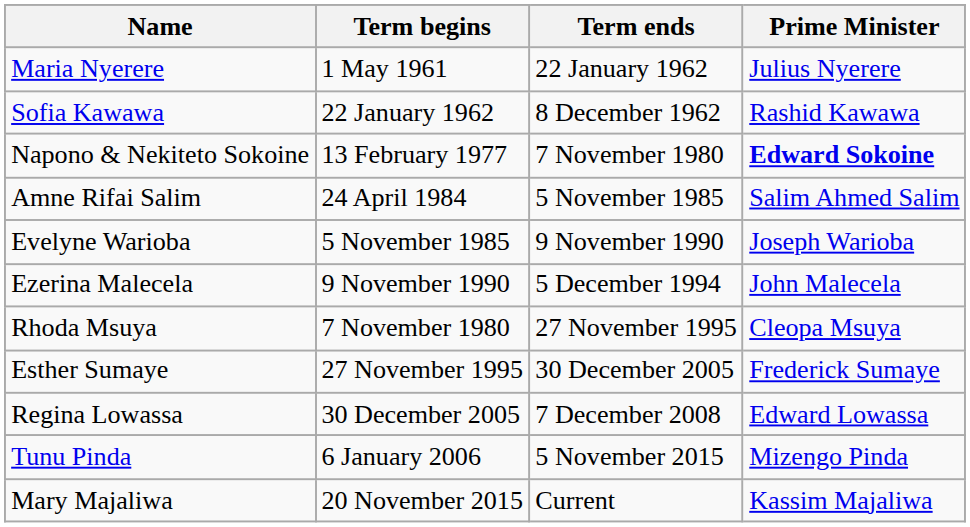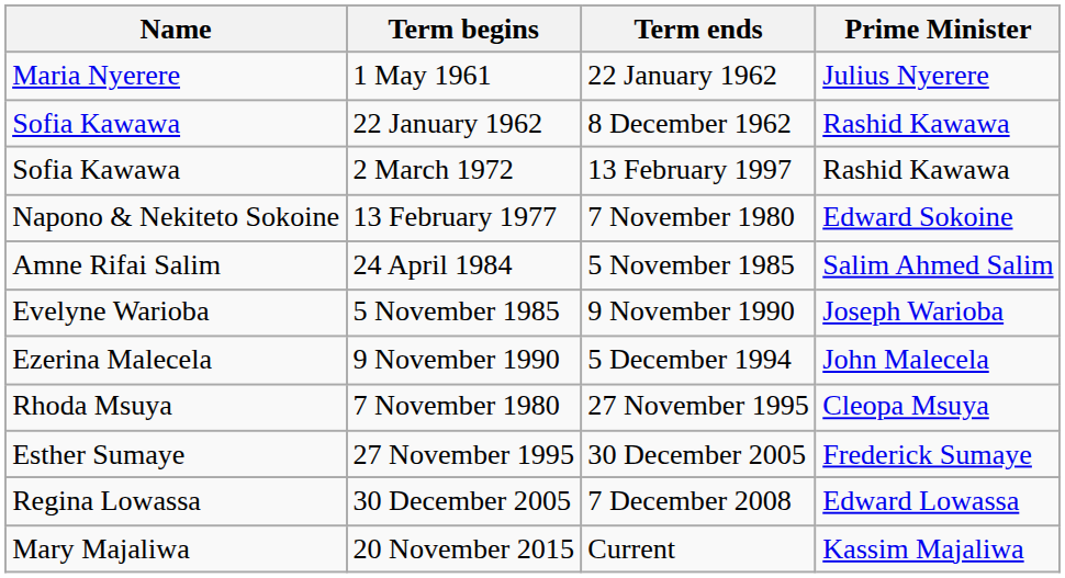 <table class="wikitable" style="font-size:85%;">
 <tr>
 <th>Name</th>
 <th>Term begins</th>
 <th>Term ends</th>
 <th>Prime Minister</th>
 </tr>
 <tr>
 <td><a href='#'>Maria Nyerere</a></td>
 <td>1 May 1961</td>
 <td>22 January 1962</td>
 <td><a href='#'>Julius Nyerere</a></td>
 </tr>
 <tr>
 <td><a href='#'>Sofia Kawawa</a></td>
 <td>22 January 1962</td>
 <td>8 December 1962</td>
 <td><a href='#'>Rashid Kawawa</a></td>
 </tr>
 <tr>
+<td>Sofia Kawawa</td>
+<td>2 March 1972</td>
+<td>13 February 1997</td>
+<td>Rashid Kawawa</td>
+</tr>
+<tr>
 <td>Napono & Nekiteto Sokoine</td>
 <td>13 February 1977</td>
 <td>7 November 1980</td>
-<td><strong><a href='#'>Edward Sokoine</a></strong></td>
+<td><a href='#'>Edward Sokoine</a></td>
 </tr>
 <tr>
 <td>Amne Rifai Salim </td>
 <td>24 April 1984</td>
 <td>5 November 1985</td>
 <td><a href='#'>Salim Ahmed Salim</a></td>
 </tr>
 <tr>
 <td>Evelyne Warioba</td>
 <td>5 November 1985</td>
 <td>9 November 1990</td>
 <td><a href='#'>Joseph Warioba</a></td>
 </tr>
 <tr>
 <td>Ezerina Malecela</td>
 <td>9 November 1990</td>
 <td>5 December 1994</td>
 <td><a href='#'>John Malecela</a></td>
 </tr>
 <tr>
 <td>Rhoda Msuya</td>
 <td>7 November 1980</td>
 <td>27 November 1995</td>
 <td><a href='#'>Cleopa Msuya</a></td>
 </tr>
 <tr>
 <td>Esther Sumaye</td>
 <td>27 November 1995</td>
 <td>30 December 2005</td>
 <td><a href='#'>Frederick Sumaye</a></td>
 </tr>
 <tr>
 <td>Regina Lowassa</td>
 <td>30 December 2005</td>
 <td>7 December 2008</td>
 <td><a href='#'>Edward Lowassa</a></td>
 </tr>
 <tr>
-<td><a href='#'>Tunu Pinda</a></td>
-<td>6 January 2006</td>
-<td>5 November 2015</td>
-<td><a href='#'>Mizengo Pinda</a></td>
-</tr>
-<tr>
 <td>Mary Majaliwa </td>
 <td>20 November 2015</td>
 <td>Current</td>
 <td><a href='#'>Kassim Majaliwa</a></td>
 </tr>
 </table>
